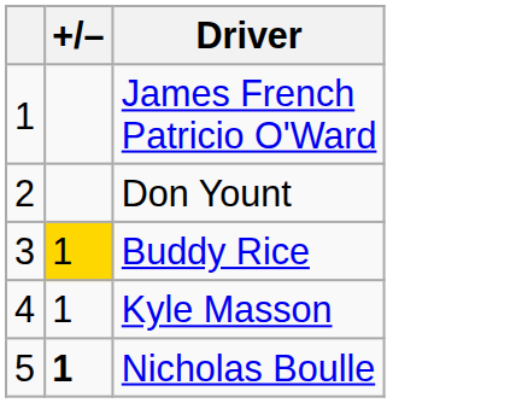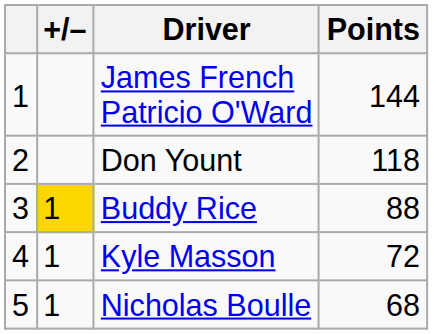 <table class="wikitable" style="font-size: 95%;">
 <tr>
 <th scope="col"></th>
 <th scope="col">+/–</th>
 <th scope="col">Driver</th>
+<th scope="col">Points</th>
 </tr>
 <tr>
 <td align=center>1</td>
 <td align="left"></td>
 <td> <a href='#'>James French</a><br> <a href='#'>Patricio O'Ward</a></td>
+<td align=right>144</td>
 </tr>
 <tr>
 <td align=center>2</td>
 <td align="left"></td>
 <td> Don Yount</td>
+<td align=right>118</td>
 </tr>
 <tr>
 <td align=center>3</td>
 <td align="left" style="background: gold;"> 1</td>
 <td> <a href='#'>Buddy Rice</a></td>
+<td align=right>88</td>
 </tr>
 <tr>
 <td align=center>4</td>
 <td align="left"> 1</td>
 <td> <a href='#'>Kyle Masson</a></td>
+<td align=right>72</td>
 </tr>
 <tr>
 <td align=center>5</td>
-<td align="left"><strong> 1</strong></td>
+<td align="left"> 1</td>
 <td> <a href='#'>Nicholas Boulle</a></td>
+<td align=right>68</td>
 </tr>
 </table>
